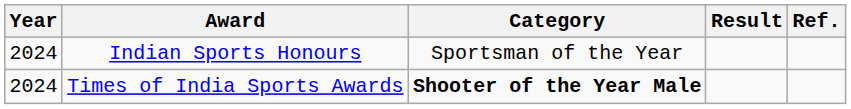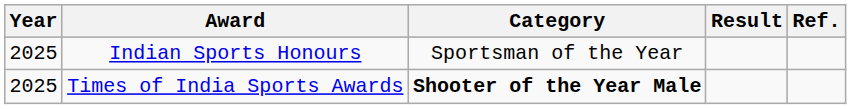 <table class="wikitable" style="text-align:center;">
 <tr>
 <th>Year</th>
 <th>Award</th>
 <th>Category</th>
 <th>Result</th>
 <th>Ref.</th>
 </tr>
 <tr>
-<td>2024</td>
+<td>2025</td>
 <td><a href='#'>Indian Sports Honours</a></td>
 <td>Sportsman of the Year</td>
 <td></td>
 <td></td>
 </tr>
 <tr>
-<td>2024</td>
+<td>2025</td>
 <td><a href='#'>Times of India Sports Awards</a></td>
 <td><strong>Shooter of the Year Male</strong></td>
 <td></td>
 <td></td>
 </tr>
 </table>
